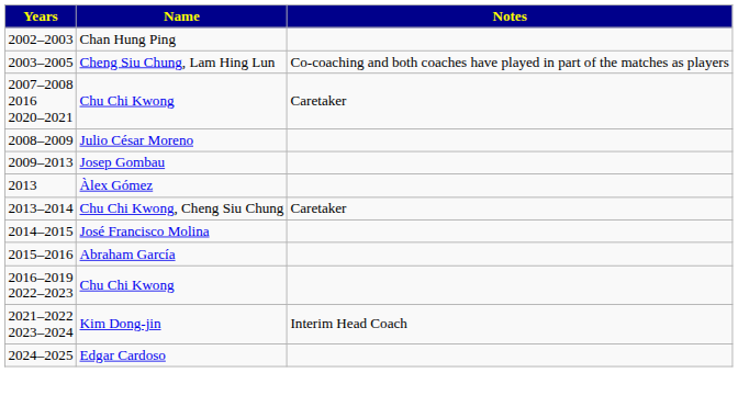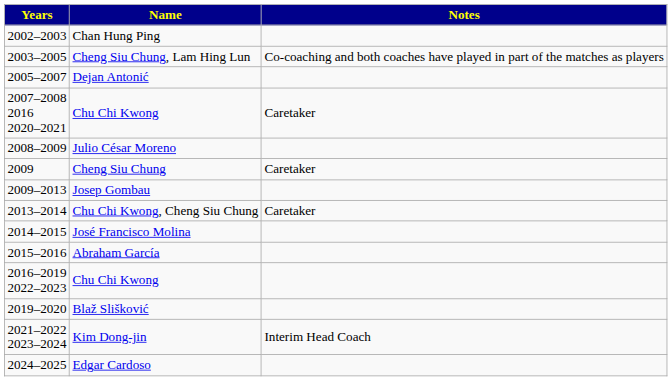 <table class="wikitable">
 <tr>
 <th style="color:yellow; background:#00008B;">Years</th>
 <th style="color:yellow; background:#00008B;">Name</th>
 <th style="color:yellow; background:#00008B;">Notes</th>
 </tr>
 <tr>
 <td>2002–2003</td>
 <td> Chan Hung Ping</td>
 <td></td>
 </tr>
 <tr>
 <td>2003–2005</td>
 <td> <a href='#'>Cheng Siu Chung</a>, Lam Hing Lun</td>
 <td>Co-coaching and both coaches have played in part of the matches as players</td>
 </tr>
 <tr>
+<td>2005–2007</td>
+<td> <a href='#'>Dejan Antonić</a></td>
+<td></td>
+</tr>
+<tr>
 <td>2007–2008<br>2016<br>2020–2021</td>
 <td> <a href='#'>Chu Chi Kwong</a></td>
 <td>Caretaker</td>
 </tr>
 <tr>
 <td>2008–2009</td>
 <td> <a href='#'>Julio César Moreno</a></td>
 <td></td>
 </tr>
 <tr>
+<td>2009</td>
+<td> <a href='#'>Cheng Siu Chung</a></td>
+<td>Caretaker</td>
+</tr>
+<tr>
 <td>2009–2013</td>
 <td> <a href='#'>Josep Gombau</a></td>
-<td></td>
-</tr>
-<tr>
-<td>2013</td>
-<td> <a href='#'>Àlex Gómez</a></td>
 <td></td>
 </tr>
 <tr>
 <td>2013–2014</td>
 <td> <a href='#'>Chu Chi Kwong</a>,  Cheng Siu Chung</td>
 <td>Caretaker</td>
 </tr>
 <tr>
 <td>2014–2015</td>
 <td> <a href='#'>José Francisco Molina</a></td>
 <td></td>
 </tr>
 <tr>
 <td>2015–2016</td>
 <td> <a href='#'>Abraham García</a></td>
 <td></td>
 </tr>
 <tr>
 <td>2016–2019<br>2022–2023</td>
 <td> <a href='#'>Chu Chi Kwong</a></td>
 <td></td>
 </tr>
 <tr>
+<td>2019–2020</td>
+<td> <a href='#'>Blaž Slišković</a></td>
+<td></td>
+</tr>
+<tr>
 <td>2021–2022<br>2023–2024</td>
 <td> <a href='#'>Kim Dong-jin</a></td>
 <td>Interim Head Coach</td>
 </tr>
 <tr>
 <td>2024–2025</td>
 <td> <a href='#'>Edgar Cardoso</a></td>
 <td></td>
 </tr>
 </table>
